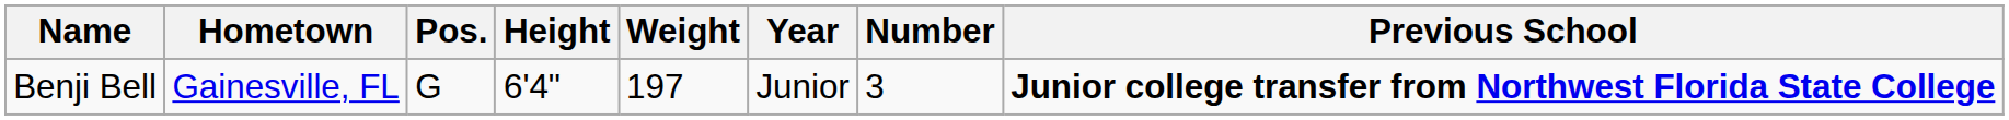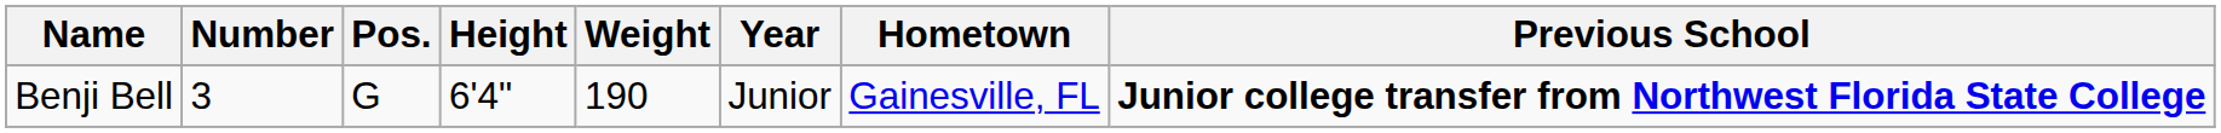 <table class="wikitable sortable" border="1">
 <tr>
 <th>Name</th>
-<th>Hometown</th>
+<th>Number</th>
 <th>Pos.</th>
 <th>Height</th>
 <th>Weight</th>
 <th>Year</th>
-<th>Number</th>
+<th>Hometown</th>
 <th class="unsortable">Previous School</th>
 </tr>
 <tr>
 <td>Benji Bell</td>
-<td><a href='#'>Gainesville, FL</a></td>
+<td>3</td>
 <td>G</td>
 <td>6'4"</td>
-<td>197</td>
+<td>190</td>
 <td>Junior</td>
-<td>3</td>
+<td><a href='#'>Gainesville, FL</a></td>
 <td><strong>Junior college transfer from <a href='#'>Northwest Florida State College</a></strong></td>
 </tr>
 </table>
